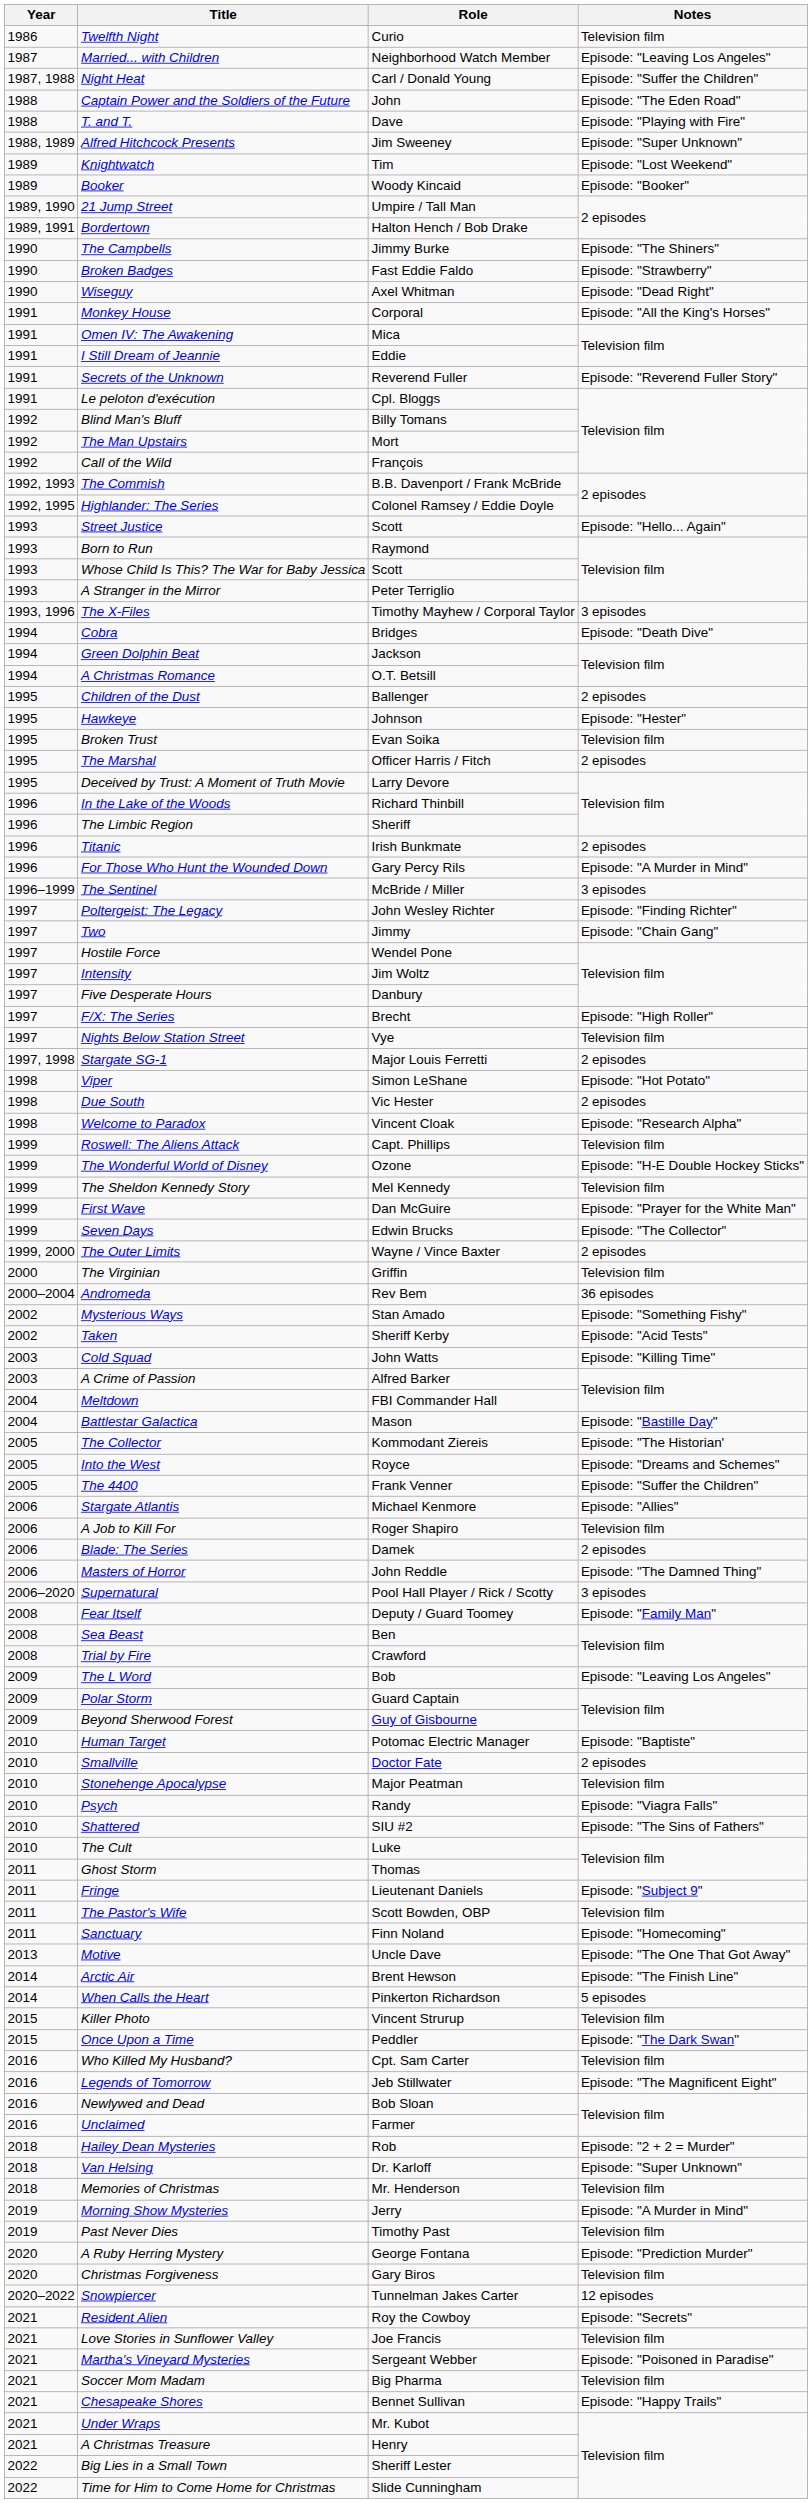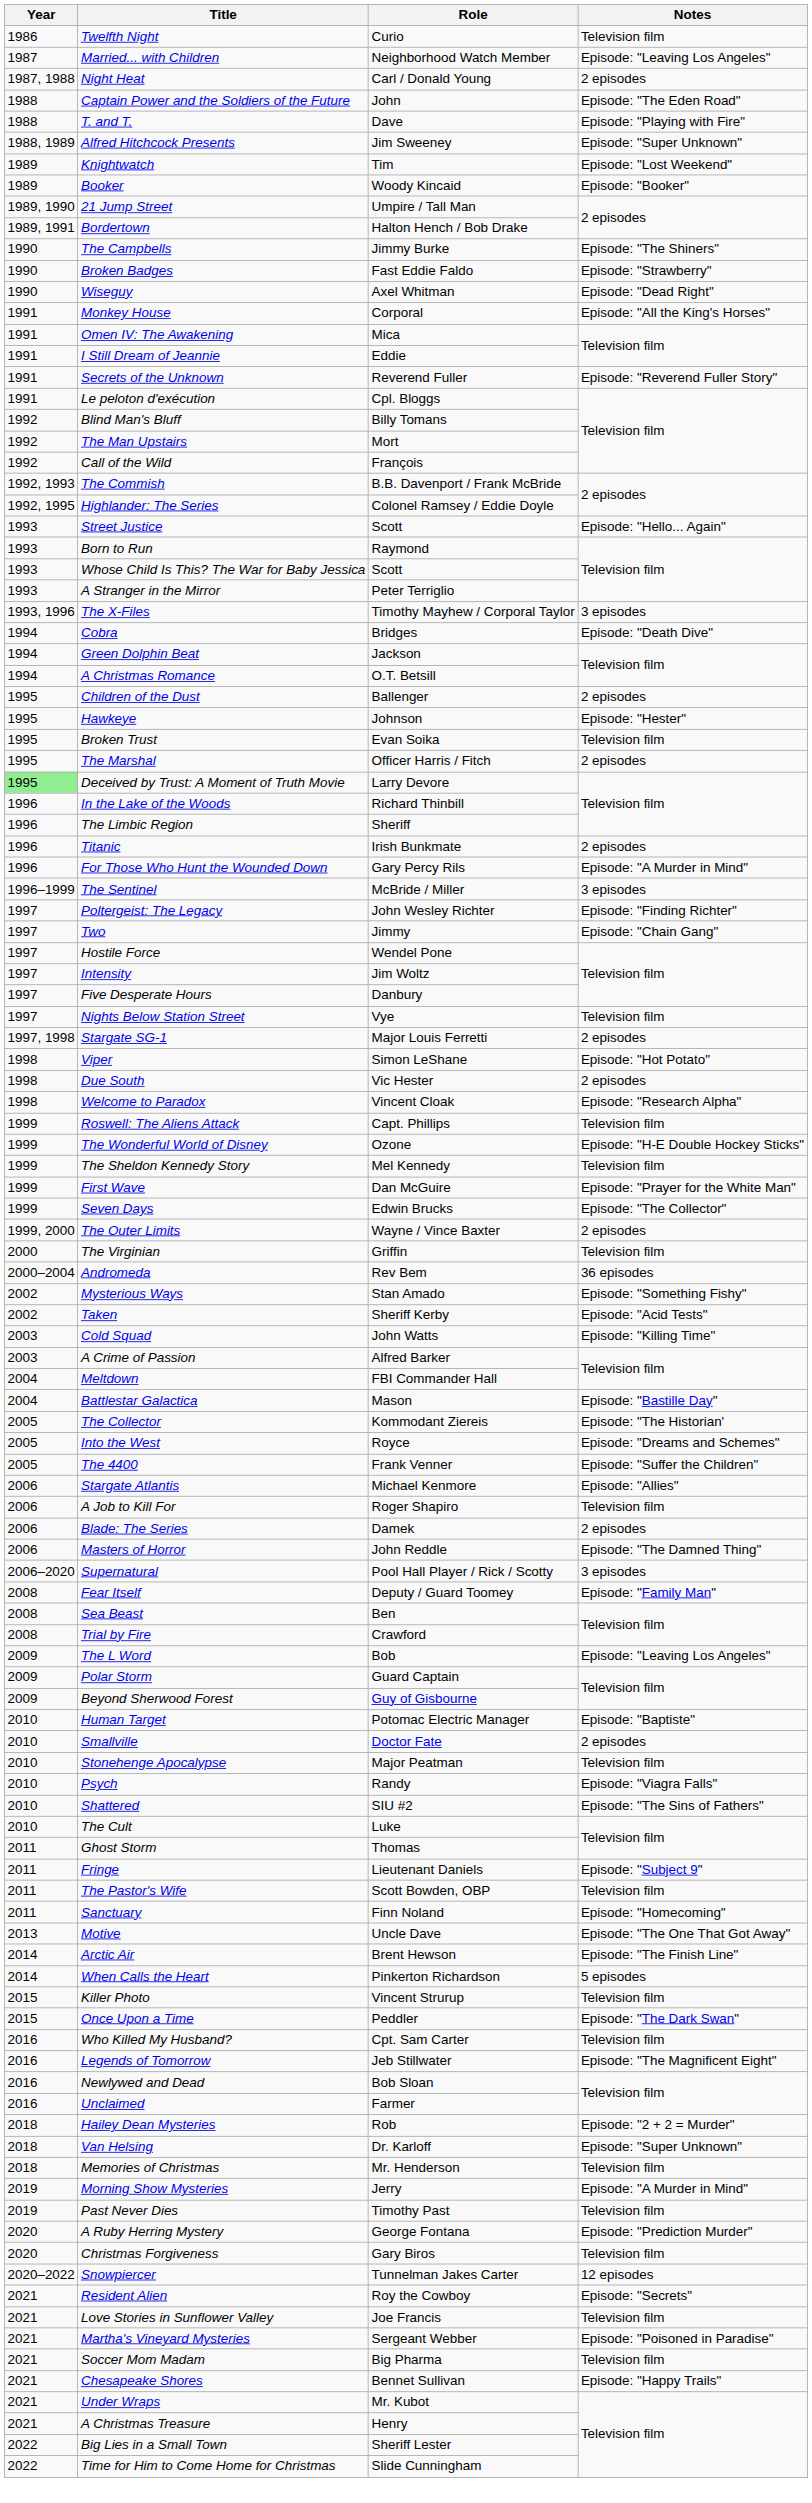 <table class="wikitable sortable">
 <tr>
 <th>Year</th>
 <th>Title</th>
 <th>Role</th>
 <th>Notes</th>
 </tr>
 <tr>
 <td>1986</td>
 <td><a href='#'><em>Twelfth Night</em></a></td>
 <td>Curio</td>
 <td>Television film</td>
 </tr>
 <tr>
 <td>1987</td>
 <td><em><a href='#'>Married... with Children</a></em></td>
 <td>Neighborhood Watch Member</td>
 <td>Episode: "Leaving Los Angeles"</td>
 </tr>
 <tr>
 <td>1987, 1988</td>
 <td><em><a href='#'>Night Heat</a></em></td>
 <td>Carl / Donald Young</td>
-<td>Episode: "Suffer the Children"</td>
+<td>2 episodes</td>
 </tr>
 <tr>
 <td>1988</td>
 <td><em><a href='#'>Captain Power and the Soldiers of the Future</a></em></td>
 <td>John</td>
 <td>Episode: "The Eden Road"</td>
 </tr>
 <tr>
 <td>1988</td>
 <td><em><a href='#'>T. and T.</a></em></td>
 <td>Dave</td>
 <td>Episode: "Playing with Fire"</td>
 </tr>
 <tr>
 <td>1988, 1989</td>
 <td><a href='#'><em>Alfred Hitchcock Presents</em></a></td>
 <td>Jim Sweeney</td>
 <td>Episode: "Super Unknown"</td>
 </tr>
 <tr>
 <td>1989</td>
 <td><em><a href='#'>Knightwatch</a></em></td>
 <td>Tim</td>
 <td>Episode: "Lost Weekend"</td>
 </tr>
 <tr>
 <td>1989</td>
 <td><a href='#'><em>Booker</em></a></td>
 <td>Woody Kincaid</td>
 <td>Episode: "Booker"</td>
 </tr>
 <tr>
 <td>1989, 1990</td>
 <td><em><a href='#'>21 Jump Street</a></em></td>
 <td>Umpire / Tall Man</td>
 <td rowspan="2">2 episodes</td>
 </tr>
 <tr>
 <td>1989, 1991</td>
 <td><a href='#'><em>Bordertown</em></a></td>
 <td>Halton Hench / Bob Drake</td>
 </tr>
 <tr>
 <td>1990</td>
 <td data-sort-value="Campbells, The"><em><a href='#'>The Campbells</a></em></td>
 <td>Jimmy Burke</td>
 <td>Episode: "The Shiners"</td>
 </tr>
 <tr>
 <td>1990</td>
 <td><em><a href='#'>Broken Badges</a></em></td>
 <td>Fast Eddie Faldo</td>
 <td>Episode: "Strawberry"</td>
 </tr>
 <tr>
 <td>1990</td>
 <td><a href='#'><em>Wiseguy</em></a></td>
 <td>Axel Whitman</td>
 <td>Episode: "Dead Right"</td>
 </tr>
 <tr>
 <td>1991</td>
 <td><em><a href='#'>Monkey House</a></em></td>
 <td>Corporal</td>
 <td>Episode: "All the King's Horses"</td>
 </tr>
 <tr>
 <td>1991</td>
 <td><em><a href='#'>Omen IV: The Awakening</a></em></td>
 <td>Mica</td>
 <td rowspan="2">Television film</td>
 </tr>
 <tr>
 <td>1991</td>
 <td><em><a href='#'>I Still Dream of Jeannie</a></em></td>
 <td>Eddie</td>
 </tr>
 <tr>
 <td>1991</td>
 <td><em><a href='#'>Secrets of the Unknown</a></em></td>
 <td>Reverend Fuller</td>
 <td>Episode: "Reverend Fuller Story"</td>
 </tr>
 <tr>
 <td>1991</td>
 <td><em>Le peloton d'exécution</em></td>
 <td>Cpl. Bloggs</td>
 <td rowspan="4">Television film</td>
 </tr>
 <tr>
 <td>1992</td>
 <td><em>Blind Man's Bluff</em></td>
 <td>Billy Tomans</td>
 </tr>
 <tr>
 <td>1992</td>
 <td data-sort-value="Man Upstairs, The"><a href='#'><em>The Man Upstairs</em></a></td>
 <td>Mort</td>
 </tr>
 <tr>
 <td>1992</td>
 <td><em>Call of the Wild</em></td>
 <td>François</td>
 </tr>
 <tr>
 <td>1992, 1993</td>
 <td data-sort-value="Commish, The"><em><a href='#'>The Commish</a></em></td>
 <td>B.B. Davenport / Frank McBride</td>
 <td rowspan="2">2 episodes</td>
 </tr>
 <tr>
 <td>1992, 1995</td>
 <td><em><a href='#'>Highlander: The Series</a></em></td>
 <td>Colonel Ramsey / Eddie Doyle</td>
 </tr>
 <tr>
 <td>1993</td>
 <td><em><a href='#'>Street Justice</a></em></td>
 <td>Scott</td>
 <td>Episode: "Hello... Again"</td>
 </tr>
 <tr>
 <td>1993</td>
 <td><em>Born to Run</em></td>
 <td>Raymond</td>
 <td rowspan="3">Television film</td>
 </tr>
 <tr>
 <td>1993</td>
 <td><em>Whose Child Is This? The War for Baby Jessica</em></td>
 <td>Scott</td>
 </tr>
 <tr>
 <td>1993</td>
 <td data-sort-value="Stranger in the Mirror, A"><em>A Stranger in the Mirror</em></td>
 <td>Peter Terriglio</td>
 </tr>
 <tr>
 <td>1993, 1996</td>
 <td data-sort-value="X-Files, The"><em><a href='#'>The X-Files</a></em></td>
 <td>Timothy Mayhew / Corporal Taylor</td>
 <td>3 episodes</td>
 </tr>
 <tr>
 <td>1994</td>
 <td><a href='#'><em>Cobra</em></a></td>
 <td>Bridges</td>
 <td>Episode: "Death Dive"</td>
 </tr>
 <tr>
 <td>1994</td>
 <td><em><a href='#'>Green Dolphin Beat</a></em></td>
 <td>Jackson</td>
 <td rowspan="2">Television film</td>
 </tr>
 <tr>
 <td>1994</td>
 <td data-sort-value="Christmas Romance, A"><em><a href='#'>A Christmas Romance</a></em></td>
 <td>O.T. Betsill</td>
 </tr>
 <tr>
 <td>1995</td>
 <td><a href='#'><em>Children of the Dust</em></a></td>
 <td>Ballenger</td>
 <td>2 episodes</td>
 </tr>
 <tr>
 <td>1995</td>
 <td><a href='#'><em>Hawkeye</em></a></td>
 <td>Johnson</td>
 <td>Episode: "Hester"</td>
 </tr>
 <tr>
 <td>1995</td>
 <td><em>Broken Trust</em></td>
 <td>Evan Soika</td>
 <td>Television film</td>
 </tr>
 <tr>
 <td>1995</td>
 <td data-sort-value="Marshal, The"><em><a href='#'>The Marshal</a></em></td>
 <td>Officer Harris / Fitch</td>
 <td>2 episodes</td>
 </tr>
 <tr>
-<td>1995</td>
+<td style="background: lightgreen;">1995</td>
 <td><em>Deceived by Trust: A Moment of Truth Movie</em></td>
 <td>Larry Devore</td>
 <td rowspan="3">Television film</td>
 </tr>
 <tr>
 <td>1996</td>
 <td><em><a href='#'>In the Lake of the Woods</a></em></td>
 <td>Richard Thinbill</td>
 </tr>
 <tr>
 <td>1996</td>
 <td data-sort-value="Limbic Region, The"><em>The Limbic Region</em></td>
 <td>Sheriff</td>
 </tr>
 <tr>
 <td>1996</td>
 <td><a href='#'><em>Titanic</em></a></td>
 <td>Irish Bunkmate</td>
 <td>2 episodes</td>
 </tr>
 <tr>
 <td>1996</td>
 <td><em><a href='#'>For Those Who Hunt the Wounded Down</a></em></td>
 <td>Gary Percy Rils</td>
 <td>Episode: "A Murder in Mind"</td>
 </tr>
 <tr>
 <td>1996–1999</td>
 <td data-sort-value="Sentinel, The"><a href='#'><em>The Sentinel</em></a></td>
 <td>McBride / Miller</td>
 <td>3 episodes</td>
 </tr>
 <tr>
 <td>1997</td>
 <td><em><a href='#'>Poltergeist: The Legacy</a></em></td>
 <td>John Wesley Richter</td>
 <td>Episode: "Finding Richter"</td>
 </tr>
 <tr>
 <td>1997</td>
 <td><a href='#'><em>Two</em></a></td>
 <td>Jimmy</td>
 <td>Episode: "Chain Gang"</td>
 </tr>
 <tr>
 <td>1997</td>
 <td><em>Hostile Force</em></td>
 <td>Wendel Pone</td>
 <td rowspan="3">Television film</td>
 </tr>
 <tr>
 <td>1997</td>
 <td><a href='#'><em>Intensity</em></a></td>
 <td>Jim Woltz</td>
 </tr>
 <tr>
 <td>1997</td>
 <td><em>Five Desperate Hours</em></td>
 <td>Danbury</td>
-</tr>
-<tr>
-<td>1997</td>
-<td><em><a href='#'>F/X: The Series</a></em></td>
-<td>Brecht</td>
-<td>Episode: "High Roller"</td>
 </tr>
 <tr>
 <td>1997</td>
 <td><em><a href='#'>Nights Below Station Street</a></em></td>
 <td>Vye</td>
 <td>Television film</td>
 </tr>
 <tr>
 <td>1997, 1998</td>
 <td><em><a href='#'>Stargate SG-1</a></em></td>
 <td>Major Louis Ferretti</td>
 <td>2 episodes</td>
 </tr>
 <tr>
 <td>1998</td>
 <td><a href='#'><em>Viper</em></a></td>
 <td>Simon LeShane</td>
 <td>Episode: "Hot Potato"</td>
 </tr>
 <tr>
 <td>1998</td>
 <td><em><a href='#'>Due South</a></em></td>
 <td>Vic Hester</td>
 <td>2 episodes</td>
 </tr>
 <tr>
 <td>1998</td>
 <td><em><a href='#'>Welcome to Paradox</a></em></td>
 <td>Vincent Cloak</td>
 <td>Episode: "Research Alpha"</td>
 </tr>
 <tr>
 <td>1999</td>
 <td><em><a href='#'>Roswell: The Aliens Attack</a></em></td>
 <td>Capt. Phillips</td>
 <td>Television film</td>
 </tr>
 <tr>
 <td>1999</td>
 <td data-sort-value="Wonderful World of Disney, The"><em><a href='#'>The Wonderful World of Disney</a></em></td>
 <td>Ozone</td>
 <td>Episode: "H-E Double Hockey Sticks"</td>
 </tr>
 <tr>
 <td>1999</td>
 <td data-sort-value="Sheldon Kennedy Story, The"><em>The Sheldon Kennedy Story</em></td>
 <td>Mel Kennedy</td>
 <td>Television film</td>
 </tr>
 <tr>
 <td>1999</td>
 <td><a href='#'><em>First Wave</em></a></td>
 <td>Dan McGuire</td>
 <td>Episode: "Prayer for the White Man"</td>
 </tr>
 <tr>
 <td>1999</td>
 <td><a href='#'><em>Seven Days</em></a></td>
 <td>Edwin Brucks</td>
 <td>Episode: "The Collector"</td>
 </tr>
 <tr>
 <td>1999, 2000</td>
 <td data-sort-value="Outer Limits, The"><a href='#'><em>The Outer Limits</em></a></td>
 <td>Wayne / Vince Baxter</td>
 <td>2 episodes</td>
 </tr>
 <tr>
 <td>2000</td>
 <td data-sort-value="Virginian, The"><em>The Virginian</em></td>
 <td>Griffin</td>
 <td>Television film</td>
 </tr>
 <tr>
 <td>2000–2004</td>
 <td><a href='#'><em>Andromeda</em></a></td>
 <td>Rev Bem</td>
 <td>36 episodes</td>
 </tr>
 <tr>
 <td>2002</td>
 <td><a href='#'><em>Mysterious Ways</em></a></td>
 <td>Stan Amado</td>
 <td>Episode: "Something Fishy"</td>
 </tr>
 <tr>
 <td>2002</td>
 <td><a href='#'><em>Taken</em></a></td>
 <td>Sheriff Kerby</td>
 <td>Episode: "Acid Tests"</td>
 </tr>
 <tr>
 <td>2003</td>
 <td><em><a href='#'>Cold Squad</a></em></td>
 <td>John Watts</td>
 <td>Episode: "Killing Time"</td>
 </tr>
 <tr>
 <td>2003</td>
 <td data-sort-value="Crime of Passion, A"><em>A Crime of Passion</em></td>
 <td>Alfred Barker</td>
 <td rowspan="2">Television film</td>
 </tr>
 <tr>
 <td>2004</td>
 <td><a href='#'><em>Meltdown</em></a></td>
 <td>FBI Commander Hall</td>
 </tr>
 <tr>
 <td>2004</td>
 <td><a href='#'><em>Battlestar Galactica</em></a></td>
 <td>Mason</td>
 <td>Episode: "<a href='#'>Bastille Day</a>"</td>
 </tr>
 <tr>
 <td>2005</td>
 <td data-sort-value="Collector, The"><a href='#'><em>The Collector</em></a></td>
 <td>Kommodant Ziereis</td>
 <td>Episode: "The Historian'</td>
 </tr>
 <tr>
 <td>2005</td>
 <td><a href='#'><em>Into the West</em></a></td>
 <td>Royce</td>
 <td>Episode: "Dreams and Schemes"</td>
 </tr>
 <tr>
 <td>2005</td>
 <td data-sort-value="4400, The"><em><a href='#'>The 4400</a></em></td>
 <td>Frank Venner</td>
 <td>Episode: "Suffer the Children"</td>
 </tr>
 <tr>
 <td>2006</td>
 <td><em><a href='#'>Stargate Atlantis</a></em></td>
 <td>Michael Kenmore</td>
 <td>Episode: "Allies"</td>
 </tr>
 <tr>
 <td>2006</td>
 <td data-sort-value="Job to Kill For, A"><em>A Job to Kill For</em></td>
 <td>Roger Shapiro</td>
 <td>Television film</td>
 </tr>
 <tr>
 <td>2006</td>
 <td><em><a href='#'>Blade: The Series</a></em></td>
 <td>Damek</td>
 <td>2 episodes</td>
 </tr>
 <tr>
 <td>2006</td>
 <td><em><a href='#'>Masters of Horror</a></em></td>
 <td>John Reddle</td>
 <td>Episode: "The Damned Thing"</td>
 </tr>
 <tr>
 <td>2006–2020</td>
 <td><a href='#'><em>Supernatural</em></a></td>
 <td>Pool Hall Player / Rick / Scotty</td>
 <td>3 episodes</td>
 </tr>
 <tr>
 <td>2008</td>
 <td><a href='#'><em>Fear Itself</em></a></td>
 <td>Deputy / Guard Toomey</td>
 <td>Episode: "<a href='#'>Family Man</a>"</td>
 </tr>
 <tr>
 <td>2008</td>
 <td><em><a href='#'>Sea Beast</a></em></td>
 <td>Ben</td>
 <td rowspan="2">Television film</td>
 </tr>
 <tr>
 <td>2008</td>
 <td><a href='#'><em>Trial by Fire</em></a></td>
 <td>Crawford</td>
 </tr>
 <tr>
 <td>2009</td>
 <td data-sort-value="L Word, The"><em><a href='#'>The L Word</a></em></td>
 <td>Bob</td>
 <td>Episode: "Leaving Los Angeles"</td>
 </tr>
 <tr>
 <td>2009</td>
 <td><em><a href='#'>Polar Storm</a></em></td>
 <td>Guard Captain</td>
 <td rowspan="2">Television film</td>
 </tr>
 <tr>
 <td>2009</td>
 <td><em>Beyond Sherwood Forest</em></td>
 <td><a href='#'>Guy of Gisbourne</a></td>
 </tr>
 <tr>
 <td>2010</td>
 <td><a href='#'><em>Human Target</em></a></td>
 <td>Potomac Electric Manager</td>
 <td>Episode: "Baptiste"</td>
 </tr>
 <tr>
 <td>2010</td>
 <td><em><a href='#'>Smallville</a></em></td>
 <td><a href='#'>Doctor Fate</a></td>
 <td>2 episodes</td>
 </tr>
 <tr>
 <td>2010</td>
 <td><em><a href='#'>Stonehenge Apocalypse</a></em></td>
 <td>Major Peatman</td>
 <td>Television film</td>
 </tr>
 <tr>
 <td>2010</td>
 <td><em><a href='#'>Psych</a></em></td>
 <td>Randy</td>
 <td>Episode: "Viagra Falls"</td>
 </tr>
 <tr>
 <td>2010</td>
 <td><a href='#'><em>Shattered</em></a></td>
 <td>SIU #2</td>
 <td>Episode: "The Sins of Fathers"</td>
 </tr>
 <tr>
 <td>2010</td>
 <td data-sort-value="Cult, The"><em>The Cult</em></td>
 <td>Luke</td>
 <td rowspan="2">Television film</td>
 </tr>
 <tr>
 <td>2011</td>
 <td><em>Ghost Storm</em></td>
 <td>Thomas</td>
 </tr>
 <tr>
 <td>2011</td>
 <td><a href='#'><em>Fringe</em></a></td>
 <td>Lieutenant Daniels</td>
 <td>Episode: "<a href='#'>Subject 9</a>"</td>
 </tr>
 <tr>
 <td>2011</td>
 <td data-sort-value="Pastor's Wife, The"><a href='#'><em>The Pastor's Wife</em></a></td>
 <td>Scott Bowden, OBP</td>
 <td>Television film</td>
 </tr>
 <tr>
 <td>2011</td>
 <td><a href='#'><em>Sanctuary</em></a></td>
 <td>Finn Noland</td>
 <td>Episode: "Homecoming"</td>
 </tr>
 <tr>
 <td>2013</td>
 <td><a href='#'><em>Motive</em></a></td>
 <td>Uncle Dave</td>
 <td>Episode: "The One That Got Away"</td>
 </tr>
 <tr>
 <td>2014</td>
 <td><em><a href='#'>Arctic Air</a></em></td>
 <td>Brent Hewson</td>
 <td>Episode: "The Finish Line"</td>
 </tr>
 <tr>
 <td>2014</td>
 <td><em><a href='#'>When Calls the Heart</a></em></td>
 <td>Pinkerton Richardson</td>
 <td>5 episodes</td>
 </tr>
 <tr>
 <td>2015</td>
 <td><em>Killer Photo</em></td>
 <td>Vincent Strurup</td>
 <td>Television film</td>
 </tr>
 <tr>
 <td>2015</td>
 <td><a href='#'><em>Once Upon a Time</em></a></td>
 <td>Peddler</td>
 <td>Episode: "<a href='#'>The Dark Swan</a>"</td>
 </tr>
 <tr>
 <td>2016</td>
 <td><em>Who Killed My Husband?</em></td>
 <td>Cpt. Sam Carter</td>
 <td>Television film</td>
 </tr>
 <tr>
 <td>2016</td>
 <td><em><a href='#'>Legends of Tomorrow</a></em></td>
 <td>Jeb Stillwater</td>
 <td>Episode: "The Magnificent Eight"</td>
 </tr>
 <tr>
 <td>2016</td>
 <td><em>Newlywed and Dead</em></td>
 <td>Bob Sloan</td>
 <td rowspan="2">Television film</td>
 </tr>
 <tr>
 <td>2016</td>
 <td><a href='#'><em>Unclaimed</em></a></td>
 <td>Farmer</td>
 </tr>
 <tr>
 <td>2018</td>
 <td><em><a href='#'>Hailey Dean Mysteries</a></em></td>
 <td>Rob</td>
 <td>Episode: "2 + 2 = Murder"</td>
 </tr>
 <tr>
 <td>2018</td>
 <td><a href='#'><em>Van Helsing</em></a></td>
 <td>Dr. Karloff</td>
 <td>Episode: "Super Unknown"</td>
 </tr>
 <tr>
 <td>2018</td>
 <td><em>Memories of Christmas</em></td>
 <td>Mr. Henderson</td>
 <td>Television film</td>
 </tr>
 <tr>
 <td>2019</td>
 <td><em><a href='#'>Morning Show Mysteries</a></em></td>
 <td>Jerry</td>
 <td>Episode: "A Murder in Mind"</td>
 </tr>
 <tr>
 <td>2019</td>
 <td><em>Past Never Dies</em></td>
 <td>Timothy Past</td>
 <td>Television film</td>
 </tr>
 <tr>
 <td>2020</td>
 <td data-sort-value="Ruby Herring Mystery, A"><em>A Ruby Herring Mystery</em></td>
 <td>George Fontana</td>
 <td>Episode: "Prediction Murder"</td>
 </tr>
 <tr>
 <td>2020</td>
 <td><em>Christmas Forgiveness</em></td>
 <td>Gary Biros</td>
 <td>Television film</td>
 </tr>
 <tr>
 <td>2020–2022</td>
 <td><a href='#'><em>Snowpiercer</em></a></td>
 <td>Tunnelman Jakes Carter</td>
 <td>12 episodes</td>
 </tr>
 <tr>
 <td>2021</td>
 <td><a href='#'><em>Resident Alien</em></a></td>
 <td>Roy the Cowboy</td>
 <td>Episode: "Secrets"</td>
 </tr>
 <tr>
 <td>2021</td>
 <td><em>Love Stories in Sunflower Valley</em></td>
 <td>Joe Francis</td>
 <td>Television film</td>
 </tr>
 <tr>
 <td>2021</td>
 <td><em><a href='#'>Martha's Vineyard Mysteries</a></em></td>
 <td>Sergeant Webber</td>
 <td>Episode: "Poisoned in Paradise"</td>
 </tr>
 <tr>
 <td>2021</td>
 <td><em>Soccer Mom Madam</em></td>
 <td>Big Pharma</td>
 <td>Television film</td>
 </tr>
 <tr>
 <td>2021</td>
 <td><em><a href='#'>Chesapeake Shores</a></em></td>
 <td>Bennet Sullivan</td>
 <td>Episode: "Happy Trails"</td>
 </tr>
 <tr>
 <td>2021</td>
 <td><em><a href='#'>Under Wraps</a></em></td>
 <td>Mr. Kubot</td>
 <td rowspan="4">Television film</td>
 </tr>
 <tr>
 <td>2021</td>
 <td data-sort-value="Christmas Treasure, A"><em>A Christmas Treasure</em></td>
 <td>Henry</td>
 </tr>
 <tr>
 <td>2022</td>
 <td><em>Big Lies in a Small Town</em></td>
 <td>Sheriff Lester</td>
 </tr>
 <tr>
 <td>2022</td>
 <td><em>Time for Him to Come Home for Christmas</em></td>
 <td>Slide Cunningham</td>
 </tr>
 </table>
